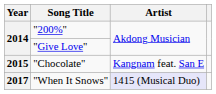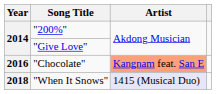 <table class="wikitable plainrowheaders sortable">
 <tr>
 <th scope="col">Year</th>
 <th scope="col">Song Title</th>
 <th scope="col">Artist</th>
 <th scope="col" class="unsortable"></th>
 </tr>
 <tr>
 <th scope="row" rowspan="2">2014</th>
 <td>"<a href='#'>200%</a>"</td>
 <td rowspan="2"><a href='#'>Akdong Musician</a></td>
 <td rowspan="2" style="text-align:center"></td>
 </tr>
 <tr>
 <td>"<a href='#'>Give Love</a>"</td>
 </tr>
 <tr>
-<th scope="row">2015</th>
+<th scope="row">2016</th>
 <td>"Chocolate"</td>
-<td><a href='#'>Kangnam</a> feat. <a href='#'>San E</a></td>
+<td style="background: lightsalmon;"><a href='#'>Kangnam</a> feat. <a href='#'>San E</a></td>
 <td style="text-align:center"></td>
 </tr>
 <tr>
-<th scope="row">2017</th>
+<th scope="row">2018</th>
 <td>"When It Snows"</td>
 <td style="background: lavender;">1415 (Musical Duo)</td>
 <td style="text-align:center"></td>
 </tr>
 </table>
